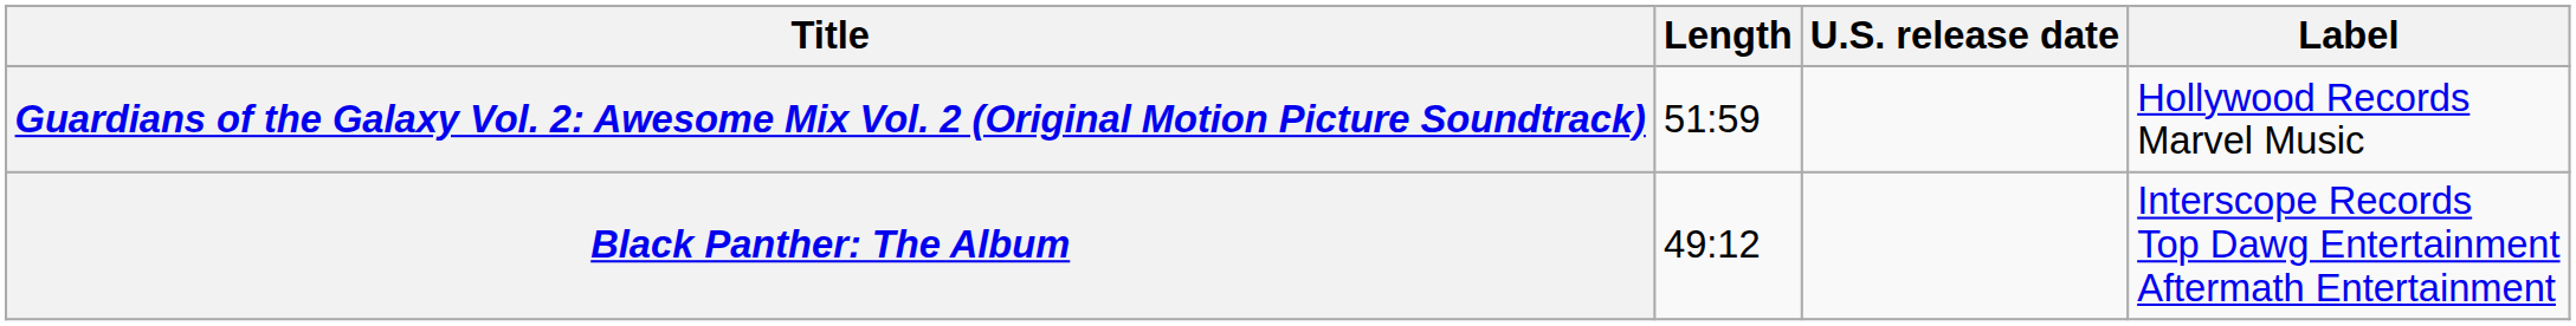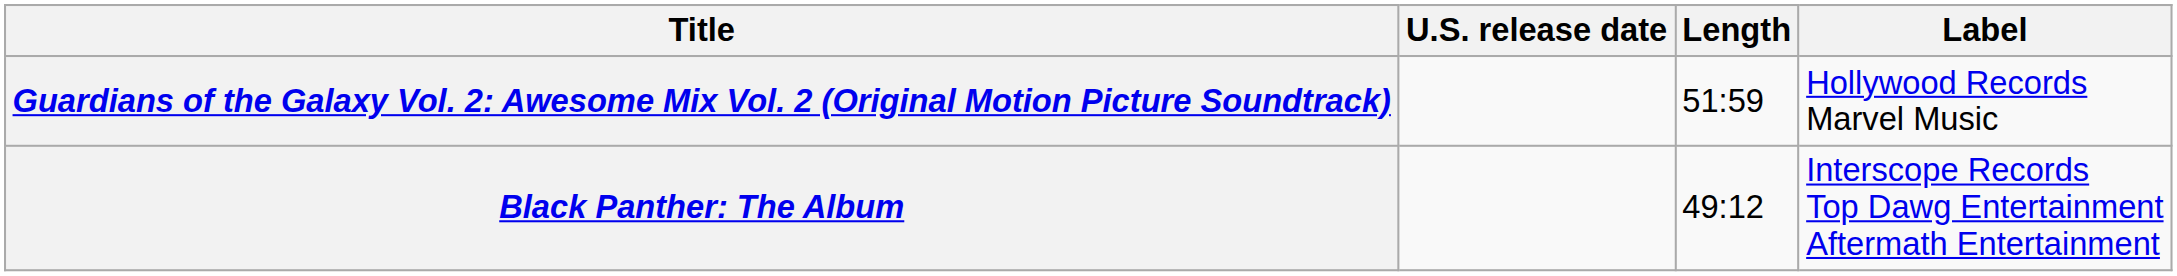 <table class="wikitable plainrowheaders defaultleft col4center">
 <tr>
 <th scope="col">Title</th>
+<th scope="col">U.S. release date</th>
 <th scope="col">Length</th>
-<th scope="col">U.S. release date</th>
 <th scope="col">Label</th>
 </tr>
 <tr>
 <th scope="row"><em><a href='#'>Guardians of the Galaxy Vol. 2: Awesome Mix Vol. 2 (Original Motion Picture Soundtrack)</a></em></th>
+<td></td>
 <td>51:59</td>
-<td></td>
 <td><a href='#'>Hollywood Records</a><br>Marvel Music</td>
 </tr>
 <tr>
 <th scope="row"><em><a href='#'>Black Panther: The Album</a></em></th>
+<td></td>
 <td>49:12</td>
-<td></td>
 <td><a href='#'>Interscope Records</a><br><a href='#'>Top Dawg Entertainment</a><br><a href='#'>Aftermath Entertainment</a></td>
 </tr>
 </table>
